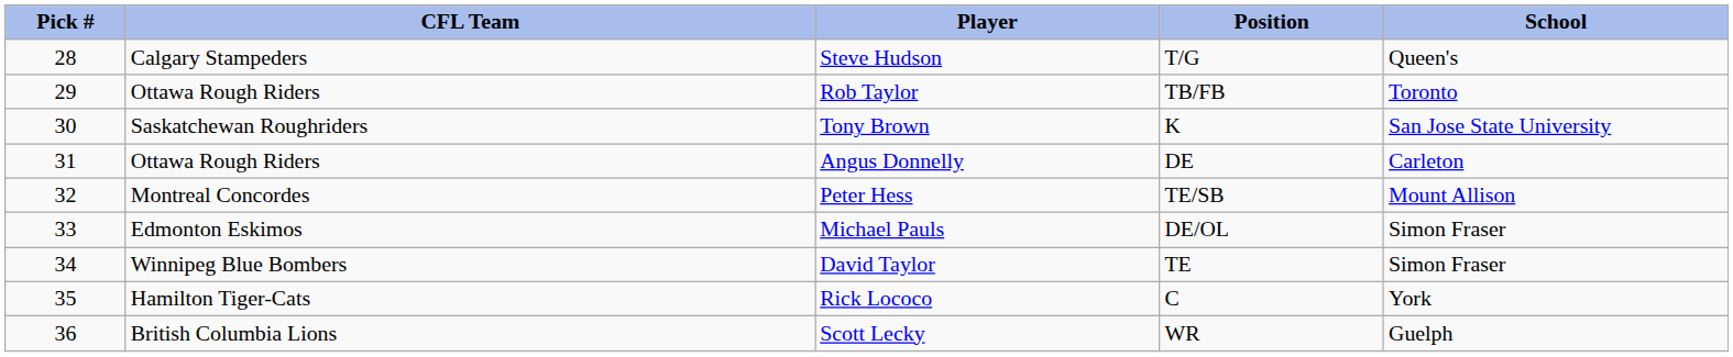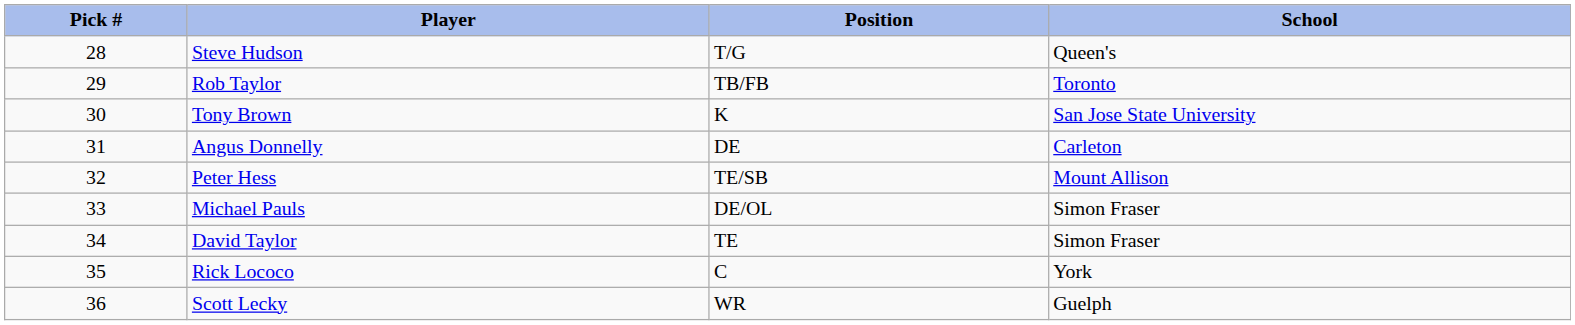 <table class="wikitable" style="width: 100%">
 <tr>
 <th style="background:#a8bdec; width:7%;">Pick #</th>
-<th style="width:40%; background:#a8bdec;">CFL Team</th>
 <th style="width:20%; background:#a8bdec;">Player</th>
 <th style="width:13%; background:#a8bdec;">Position</th>
 <th style="width:20%; background:#a8bdec;">School</th>
 </tr>
 <tr>
 <td align="center">28</td>
-<td>Calgary Stampeders</td>
 <td><a href='#'>Steve Hudson</a></td>
 <td>T/G</td>
 <td>Queen's</td>
 </tr>
 <tr>
 <td align="center">29</td>
-<td>Ottawa Rough Riders</td>
 <td><a href='#'>Rob Taylor</a></td>
 <td>TB/FB</td>
 <td><a href='#'>Toronto</a></td>
 </tr>
 <tr>
 <td align="center">30</td>
-<td>Saskatchewan Roughriders</td>
 <td><a href='#'>Tony Brown</a></td>
 <td>K</td>
 <td><a href='#'>San Jose State University</a></td>
 </tr>
 <tr>
 <td align="center">31</td>
-<td>Ottawa Rough Riders</td>
 <td><a href='#'>Angus Donnelly</a></td>
 <td>DE</td>
 <td><a href='#'>Carleton</a></td>
 </tr>
 <tr>
 <td align="center">32</td>
-<td>Montreal Concordes</td>
 <td><a href='#'>Peter Hess</a></td>
 <td>TE/SB</td>
 <td><a href='#'>Mount Allison</a></td>
 </tr>
 <tr>
 <td align="center">33</td>
-<td>Edmonton Eskimos</td>
 <td><a href='#'>Michael Pauls</a></td>
 <td>DE/OL</td>
 <td>Simon Fraser</td>
 </tr>
 <tr>
 <td align="center">34</td>
-<td>Winnipeg Blue Bombers</td>
 <td><a href='#'>David Taylor</a></td>
 <td>TE</td>
 <td>Simon Fraser</td>
 </tr>
 <tr>
 <td align="center">35</td>
-<td>Hamilton Tiger-Cats</td>
 <td><a href='#'>Rick Lococo</a></td>
 <td>C</td>
 <td>York</td>
 </tr>
 <tr>
 <td align="center">36</td>
-<td>British Columbia Lions</td>
 <td><a href='#'>Scott Lecky</a></td>
 <td>WR</td>
 <td>Guelph</td>
 </tr>
 </table>
